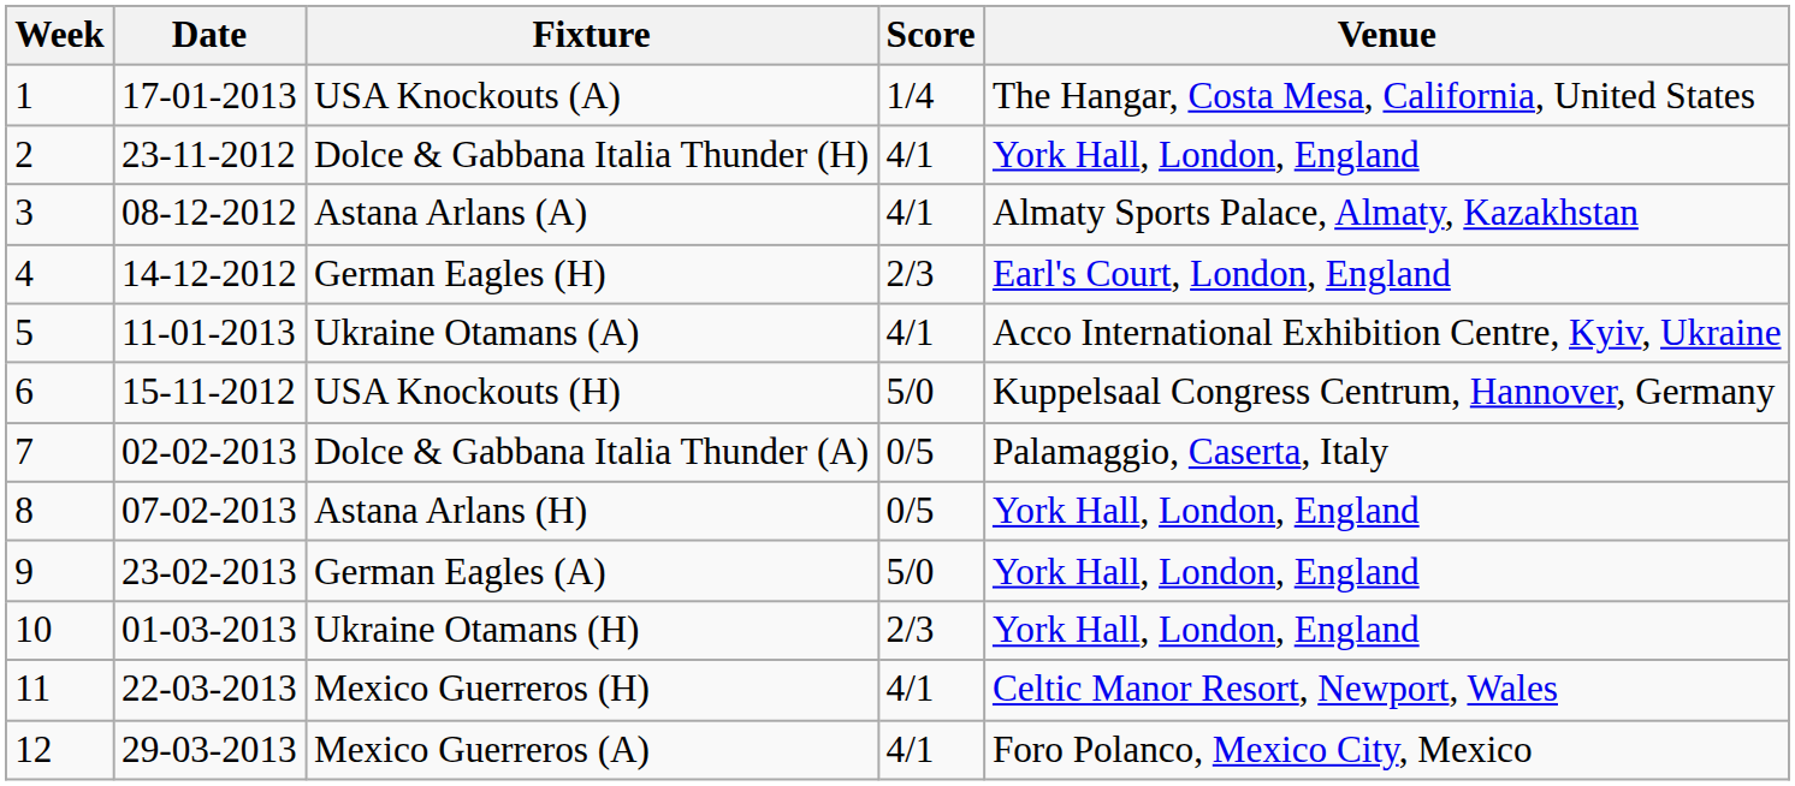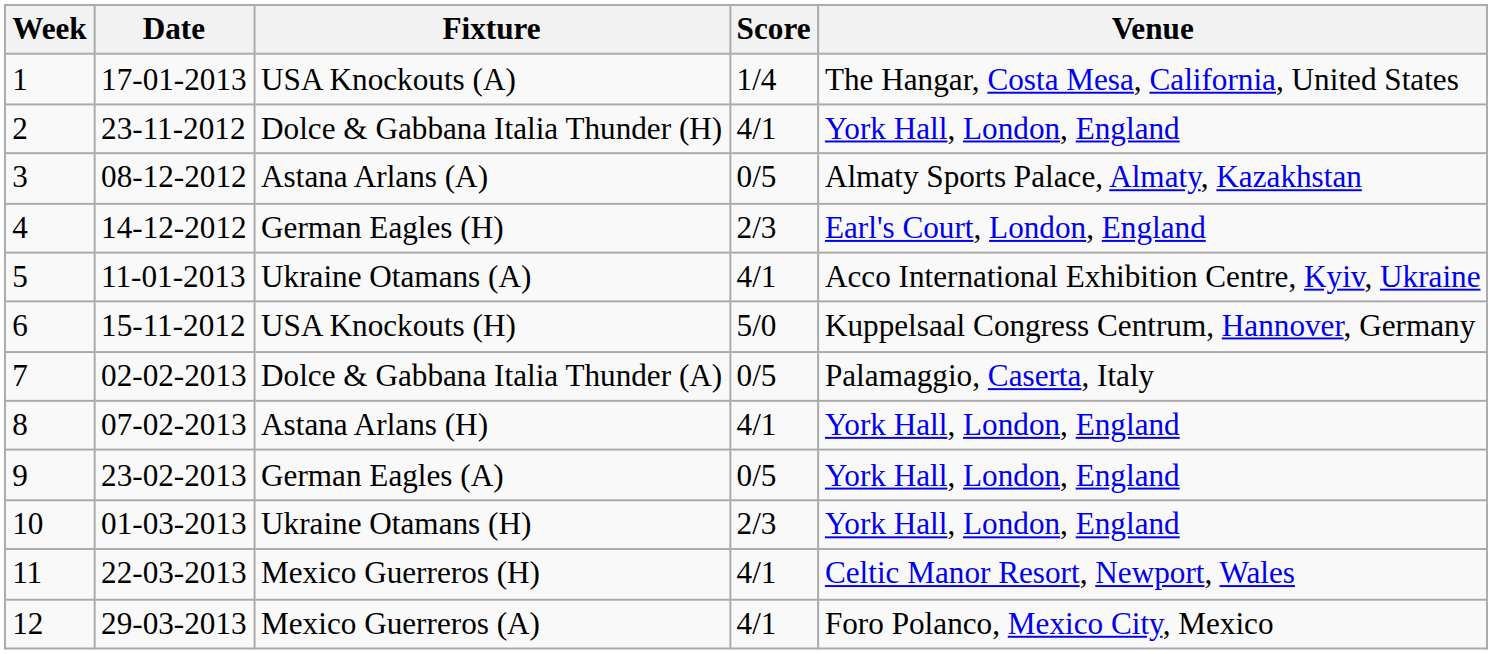 <table class="wikitable sortable">
 <tr>
 <th>Week</th>
 <th>Date</th>
 <th>Fixture</th>
 <th>Score</th>
 <th>Venue</th>
 </tr>
 <tr>
 <td>1</td>
 <td>17-01-2013</td>
 <td> USA Knockouts (A)</td>
 <td>1/4</td>
 <td>The Hangar, <a href='#'>Costa Mesa</a>, <a href='#'>California</a>, United States</td>
 </tr>
 <tr>
 <td>2</td>
 <td>23-11-2012</td>
 <td> Dolce & Gabbana Italia Thunder (H)</td>
 <td>4/1</td>
 <td><a href='#'>York Hall</a>, <a href='#'>London</a>, <a href='#'>England</a></td>
 </tr>
 <tr>
 <td>3</td>
 <td>08-12-2012</td>
 <td> Astana Arlans (A)</td>
-<td>4/1</td>
+<td>0/5</td>
 <td>Almaty Sports Palace, <a href='#'>Almaty</a>, <a href='#'>Kazakhstan</a></td>
 </tr>
 <tr>
 <td>4</td>
 <td>14-12-2012</td>
 <td> German Eagles (H)</td>
 <td>2/3</td>
 <td><a href='#'>Earl's Court</a>, <a href='#'>London</a>, <a href='#'>England</a></td>
 </tr>
 <tr>
 <td>5</td>
 <td>11-01-2013</td>
 <td> Ukraine Otamans (A)</td>
 <td>4/1</td>
 <td>Acco International Exhibition Centre, <a href='#'>Kyiv</a>, <a href='#'>Ukraine</a></td>
 </tr>
 <tr>
 <td>6</td>
 <td>15-11-2012</td>
 <td> USA Knockouts (H)</td>
 <td>5/0</td>
 <td>Kuppelsaal Congress Centrum, <a href='#'>Hannover</a>, Germany</td>
 </tr>
 <tr>
 <td>7</td>
 <td>02-02-2013</td>
 <td> Dolce & Gabbana Italia Thunder (A)</td>
 <td>0/5</td>
 <td>Palamaggio, <a href='#'>Caserta</a>, Italy</td>
 </tr>
 <tr>
 <td>8</td>
 <td>07-02-2013</td>
 <td> Astana Arlans (H)</td>
-<td>0/5</td>
+<td>4/1</td>
 <td><a href='#'>York Hall</a>, <a href='#'>London</a>, <a href='#'>England</a></td>
 </tr>
 <tr>
 <td>9</td>
 <td>23-02-2013</td>
 <td> German Eagles (A)</td>
-<td>5/0</td>
+<td>0/5</td>
 <td><a href='#'>York Hall</a>, <a href='#'>London</a>, <a href='#'>England</a></td>
 </tr>
 <tr>
 <td>10</td>
 <td>01-03-2013</td>
 <td> Ukraine Otamans (H)</td>
 <td>2/3</td>
 <td><a href='#'>York Hall</a>, <a href='#'>London</a>, <a href='#'>England</a></td>
 </tr>
 <tr>
 <td>11</td>
 <td>22-03-2013</td>
 <td> Mexico Guerreros (H)</td>
 <td>4/1</td>
 <td><a href='#'>Celtic Manor Resort</a>, <a href='#'>Newport</a>, <a href='#'>Wales</a></td>
 </tr>
 <tr>
 <td>12</td>
 <td>29-03-2013</td>
 <td> Mexico Guerreros (A)</td>
 <td>4/1</td>
 <td>Foro Polanco, <a href='#'>Mexico City</a>, Mexico</td>
 </tr>
 </table>
